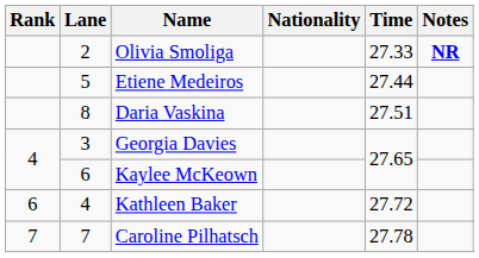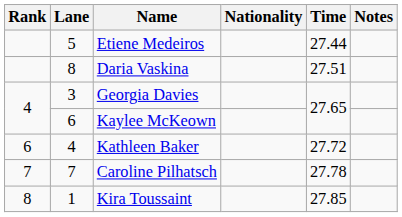 <table class="wikitable sortable" style="text-align:center">
 <tr>
 <th>Rank</th>
 <th>Lane</th>
 <th>Name</th>
 <th>Nationality</th>
 <th>Time</th>
 <th>Notes</th>
-</tr>
-<tr>
-<td></td>
-<td>2</td>
-<td align=left><a href='#'>Olivia Smoliga</a></td>
-<td align=left></td>
-<td>27.33</td>
-<td><strong><a href='#'>NR</a></strong></td>
 </tr>
 <tr>
 <td></td>
 <td>5</td>
 <td align=left><a href='#'>Etiene Medeiros</a></td>
 <td align=left></td>
 <td>27.44</td>
 <td></td>
 </tr>
 <tr>
 <td></td>
 <td>8</td>
 <td align=left><a href='#'>Daria Vaskina</a></td>
 <td align=left></td>
 <td>27.51</td>
 <td></td>
 </tr>
 <tr>
 <td rowspan=2>4</td>
 <td>3</td>
 <td align=left><a href='#'>Georgia Davies</a></td>
 <td align=left></td>
 <td rowspan=2>27.65</td>
 <td></td>
 </tr>
 <tr>
 <td>6</td>
 <td align=left><a href='#'>Kaylee McKeown</a></td>
 <td align=left></td>
 <td></td>
 </tr>
 <tr>
 <td>6</td>
 <td>4</td>
 <td align=left><a href='#'>Kathleen Baker</a></td>
 <td align=left></td>
 <td>27.72</td>
 <td></td>
 </tr>
 <tr>
 <td>7</td>
 <td>7</td>
 <td align=left><a href='#'>Caroline Pilhatsch</a></td>
 <td align=left></td>
 <td>27.78</td>
 <td></td>
 </tr>
+<tr>
+<td>8</td>
+<td>1</td>
+<td align=left><a href='#'>Kira Toussaint</a></td>
+<td align=left></td>
+<td>27.85</td>
+<td></td>
+</tr>
 </table>
